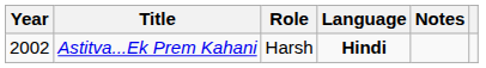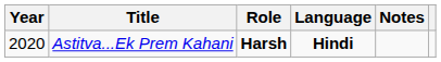 <table class="wikitable plainrowheaders sortable" style="margin-right: 0;">
 <tr>
 <th scope="col">Year</th>
 <th scope="col">Title</th>
 <th scope="col">Role</th>
 <th>Language</th>
 <th scope="col" class="unsortable">Notes</th>
 <th scope="col" class="unsortable"></th>
 </tr>
 <tr>
-<td style="text-align: center;">2002</td>
+<td style="text-align: center;">2020</td>
 <td><em><a href='#'>Astitva...Ek Prem Kahani</a></em></td>
-<td>Harsh</td>
+<td><strong>Harsh</strong></td>
 <td style="text-align: center;"><strong>Hindi</strong></td>
 <td></td>
 <td></td>
 </tr>
 </table>
